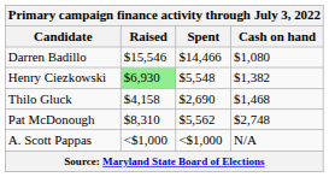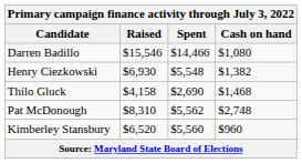 <table class="wikitable sortable">
 <tr>
 <th colspan="4">Primary campaign finance activity through July 3, 2022</th>
 </tr>
 <tr>
 <th>Candidate</th>
 <th>Raised</th>
 <th>Spent</th>
 <th>Cash on hand</th>
 </tr>
 <tr>
 <td data-sort-value="Badillo, Darren">Darren Badillo</td>
 <td>$15,546</td>
 <td>$14,466</td>
 <td>$1,080</td>
 </tr>
 <tr>
 <td data-sort-value="Ciezkowski, Henry">Henry Ciezkowski</td>
-<td style="background: lightgreen;">$6,930</td>
+<td>$6,930</td>
 <td>$5,548</td>
 <td>$1,382</td>
 </tr>
 <tr>
 <td data-sort-value="Gluck, Thilo">Thilo Gluck</td>
 <td>$4,158</td>
 <td>$2,690</td>
 <td>$1,468</td>
 </tr>
 <tr>
 <td data-sort-value="McDonough, Pat">Pat McDonough</td>
 <td>$8,310</td>
 <td>$5,562</td>
 <td>$2,748</td>
 </tr>
 <tr>
-<td data-sort-value="Pappas, Alexander">A. Scott Pappas</td>
-<td data-sort-value=$1><$1,000</td>
-<td data-sort-value=$1><$1,000</td>
-<td data-sort-value=$1>N/A</td>
+<td data-sort-value="Stansbury, Kimberley">Kimberley Stansbury</td>
+<td>$6,520</td>
+<td>$5,560</td>
+<td>$960</td>
 </tr>
 <tr>
 <th colspan="4"><small>Source: <a href='#'>Maryland State Board of Elections</a></small></th>
 </tr>
 </table>
